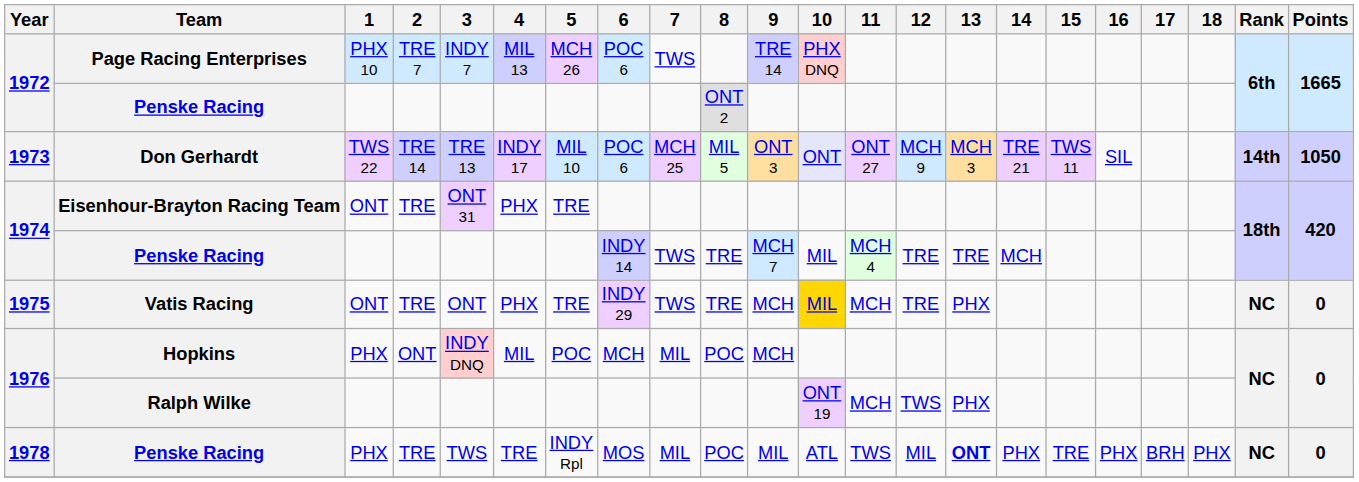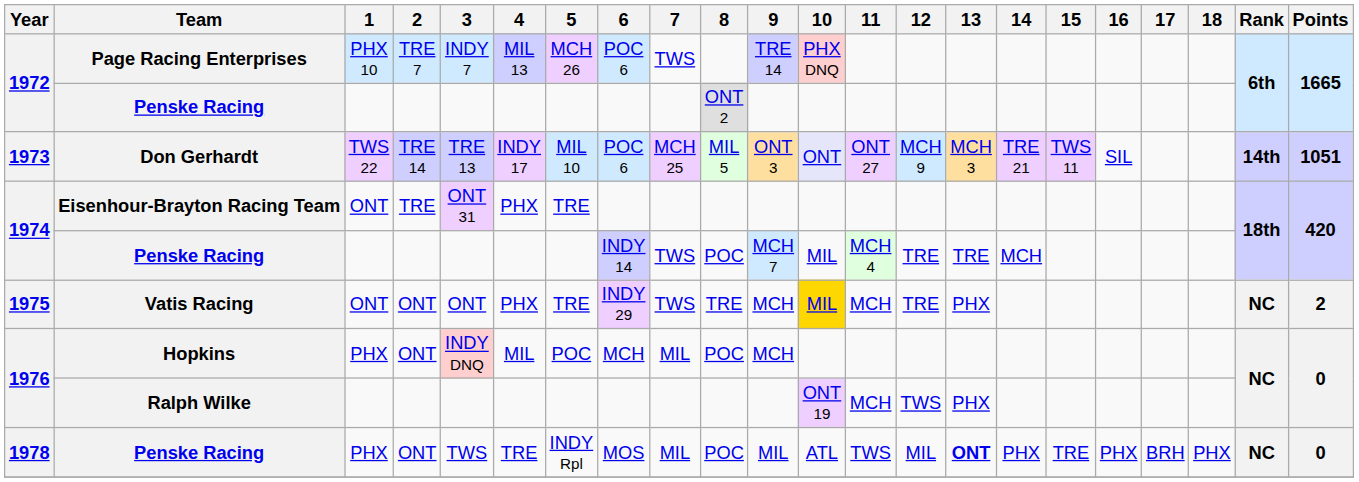 <table class="wikitable" style="text-align:center; font-size:90%">
 <tr>
 <th>Year</th>
 <th>Team</th>
 <th>1</th>
 <th>2</th>
 <th>3</th>
 <th>4</th>
 <th>5</th>
 <th>6</th>
 <th>7</th>
 <th>8</th>
 <th>9</th>
 <th>10</th>
 <th>11</th>
 <th>12</th>
 <th>13</th>
 <th>14</th>
 <th>15</th>
 <th>16</th>
 <th>17</th>
 <th>18</th>
 <th>Rank</th>
 <th>Points</th>
 </tr>
 <tr>
 <th rowspan="2"><a href='#'>1972</a></th>
 <th>Page Racing Enterprises</th>
 <td style="background:#CFEAFF;"><a href='#'>PHX</a><br><small>10</small></td>
 <td style="background:#CFEAFF;"><a href='#'>TRE</a><br><small>7</small></td>
 <td style="background:#CFEAFF;"><a href='#'>INDY</a><br><small>7</small></td>
 <td style="background:#CFCFFF;"><a href='#'>MIL</a><br><small>13</small></td>
 <td style="background:#EFCFFF;"><a href='#'>MCH</a><br><small>26</small></td>
 <td style="background:#CFEAFF;"><a href='#'>POC</a><br><small>6</small></td>
 <td><a href='#'>TWS</a></td>
 <td></td>
 <td style="background:#CFCFFF;"><a href='#'>TRE</a><br><small>14</small></td>
 <td style="background:#FFCFCF;"><a href='#'>PHX</a><br><small>DNQ</small></td>
 <td></td>
 <td></td>
 <td></td>
 <td></td>
 <td></td>
 <td></td>
 <td></td>
 <td></td>
 <th style="background:#CFEAFF;" rowspan="2">6th</th>
 <th style="background:#CFEAFF;" rowspan="2">1665</th>
 </tr>
 <tr>
 <th><a href='#'>Penske Racing</a></th>
 <td></td>
 <td></td>
 <td></td>
 <td></td>
 <td></td>
 <td></td>
 <td></td>
 <td style="background:#DFDFDF;"><a href='#'>ONT</a><br><small>2</small></td>
 <td></td>
 <td></td>
 <td></td>
 <td></td>
 <td></td>
 <td></td>
 <td></td>
 <td></td>
 <td></td>
 <td></td>
 </tr>
 <tr>
 <th><a href='#'>1973</a></th>
 <th>Don Gerhardt</th>
 <td style="background:#EFCFFF;"><a href='#'>TWS</a><br><small>22</small></td>
 <td style="background:#CFCFFF;"><a href='#'>TRE</a><br><small>14</small></td>
 <td style="background:#CFCFFF;"><a href='#'>TRE</a><br><small>13</small></td>
 <td style="background:#EFCFFF;"><a href='#'>INDY</a><br><small>17</small></td>
 <td style="background:#CFEAFF;"><a href='#'>MIL</a><br><small>10</small></td>
 <td style="background:#CFEAFF;"><a href='#'>POC</a><br><small>6</small></td>
 <td style="background:#EFCFFF;"><a href='#'>MCH</a><br><small>25</small></td>
 <td style="background:#DFFFDF;"><a href='#'>MIL</a><br><small>5</small></td>
 <td style="background:#FFDF9F;"><a href='#'>ONT</a><br><small>3</small></td>
 <td style="background: lavender;"><a href='#'>ONT</a></td>
 <td style="background:#EFCFFF;"><a href='#'>ONT</a><br><small>27</small></td>
 <td style="background:#CFEAFF;"><a href='#'>MCH</a><br><small>9</small></td>
 <td style="background:#FFDF9F;"><a href='#'>MCH</a><br><small>3</small></td>
 <td style="background:#EFCFFF;"><a href='#'>TRE</a><br><small>21</small></td>
 <td style="background:#EFCFFF;"><a href='#'>TWS</a><br><small>11</small></td>
 <td><a href='#'>SIL</a></td>
 <td></td>
 <td></td>
 <th style="background:#CFCFFF;">14th</th>
-<th style="background:#CFCFFF;">1050</th>
+<th style="background:#CFCFFF;">1051</th>
 </tr>
 <tr>
 <th rowspan="2"><a href='#'>1974</a></th>
 <th>Eisenhour-Brayton Racing Team</th>
 <td><a href='#'>ONT</a></td>
 <td><a href='#'>TRE</a></td>
 <td style="background:#EFCFFF;"><a href='#'>ONT</a><br><small>31</small></td>
 <td><a href='#'>PHX</a></td>
 <td><a href='#'>TRE</a></td>
 <td></td>
 <td></td>
 <td></td>
 <td></td>
 <td></td>
 <td></td>
 <td></td>
 <td></td>
 <td></td>
 <td></td>
 <td></td>
 <td></td>
 <td></td>
 <th style="background:#CFCFFF;" rowspan="2">18th</th>
 <th style="background:#CFCFFF;" rowspan="2">420</th>
 </tr>
 <tr>
 <th><a href='#'>Penske Racing</a></th>
 <td></td>
 <td></td>
 <td></td>
 <td></td>
 <td></td>
 <td style="background:#CFCFFF;"><a href='#'>INDY</a><br><small>14</small></td>
 <td><a href='#'>TWS</a></td>
-<td><a href='#'>TRE</a></td>
+<td><a href='#'>POC</a></td>
 <td style="background:#CFEAFF;"><a href='#'>MCH</a><br><small>7</small></td>
 <td><a href='#'>MIL</a></td>
 <td style="background:#DFFFDF;"><a href='#'>MCH</a><br><small>4</small></td>
 <td><a href='#'>TRE</a></td>
 <td><a href='#'>TRE</a></td>
 <td><a href='#'>MCH</a></td>
 <td></td>
 <td></td>
 <td></td>
 <td></td>
 </tr>
 <tr>
 <th><a href='#'>1975</a></th>
 <th>Vatis Racing</th>
 <td><a href='#'>ONT</a></td>
-<td><a href='#'>TRE</a></td>
+<td><a href='#'>ONT</a></td>
 <td><a href='#'>ONT</a></td>
 <td><a href='#'>PHX</a></td>
 <td><a href='#'>TRE</a></td>
 <td style="background:#EFCFFF;"><a href='#'>INDY</a><br><small>29</small></td>
 <td><a href='#'>TWS</a></td>
 <td><a href='#'>TRE</a></td>
 <td><a href='#'>MCH</a></td>
 <td style="background: gold;"><a href='#'>MIL</a></td>
 <td><a href='#'>MCH</a></td>
 <td><a href='#'>TRE</a></td>
 <td><a href='#'>PHX</a></td>
 <td></td>
 <td></td>
 <td></td>
 <td></td>
 <td></td>
 <th>NC</th>
-<th>0</th>
+<th>2</th>
 </tr>
 <tr>
 <th rowspan="2"><a href='#'>1976</a></th>
 <th>Hopkins</th>
 <td><a href='#'>PHX</a></td>
 <td><a href='#'>ONT</a></td>
 <td style="background:#FFCFCF;"><a href='#'>INDY</a><br><small>DNQ</small></td>
 <td><a href='#'>MIL</a></td>
 <td><a href='#'>POC</a></td>
 <td><a href='#'>MCH</a></td>
 <td><a href='#'>MIL</a></td>
 <td><a href='#'>POC</a></td>
 <td><a href='#'>MCH</a></td>
 <td></td>
 <td></td>
 <td></td>
 <td></td>
 <td></td>
 <td></td>
 <td></td>
 <td></td>
 <td></td>
 <th rowspan="2">NC</th>
 <th rowspan="2">0</th>
 </tr>
 <tr>
 <th>Ralph Wilke</th>
 <td></td>
 <td></td>
 <td></td>
 <td></td>
 <td></td>
 <td></td>
 <td></td>
 <td></td>
 <td></td>
 <td style="background:#EFCFFF;"><a href='#'>ONT</a><br><small>19</small></td>
 <td><a href='#'>MCH</a></td>
 <td><a href='#'>TWS</a></td>
 <td><a href='#'>PHX</a></td>
 <td></td>
 <td></td>
 <td></td>
 <td></td>
 <td></td>
 </tr>
 <tr>
 <th><a href='#'>1978</a></th>
 <th><a href='#'>Penske Racing</a></th>
 <td><a href='#'>PHX</a></td>
-<td><a href='#'>TRE</a></td>
+<td><a href='#'>ONT</a></td>
 <td><a href='#'>TWS</a></td>
 <td><a href='#'>TRE</a></td>
 <td><a href='#'>INDY</a><br><small>Rpl</small></td>
 <td><a href='#'>MOS</a></td>
 <td><a href='#'>MIL</a></td>
 <td><a href='#'>POC</a></td>
 <td><a href='#'>MIL</a></td>
 <td><a href='#'>ATL</a></td>
 <td><a href='#'>TWS</a></td>
 <td><a href='#'>MIL</a></td>
 <td><strong><a href='#'>ONT</a></strong></td>
 <td><a href='#'>PHX</a></td>
 <td><a href='#'>TRE</a></td>
 <td><a href='#'>PHX</a></td>
 <td><a href='#'>BRH</a></td>
 <td><a href='#'>PHX</a></td>
 <th>NC</th>
 <th>0</th>
 </tr>
 <tr>
 </tr>
 </table>
